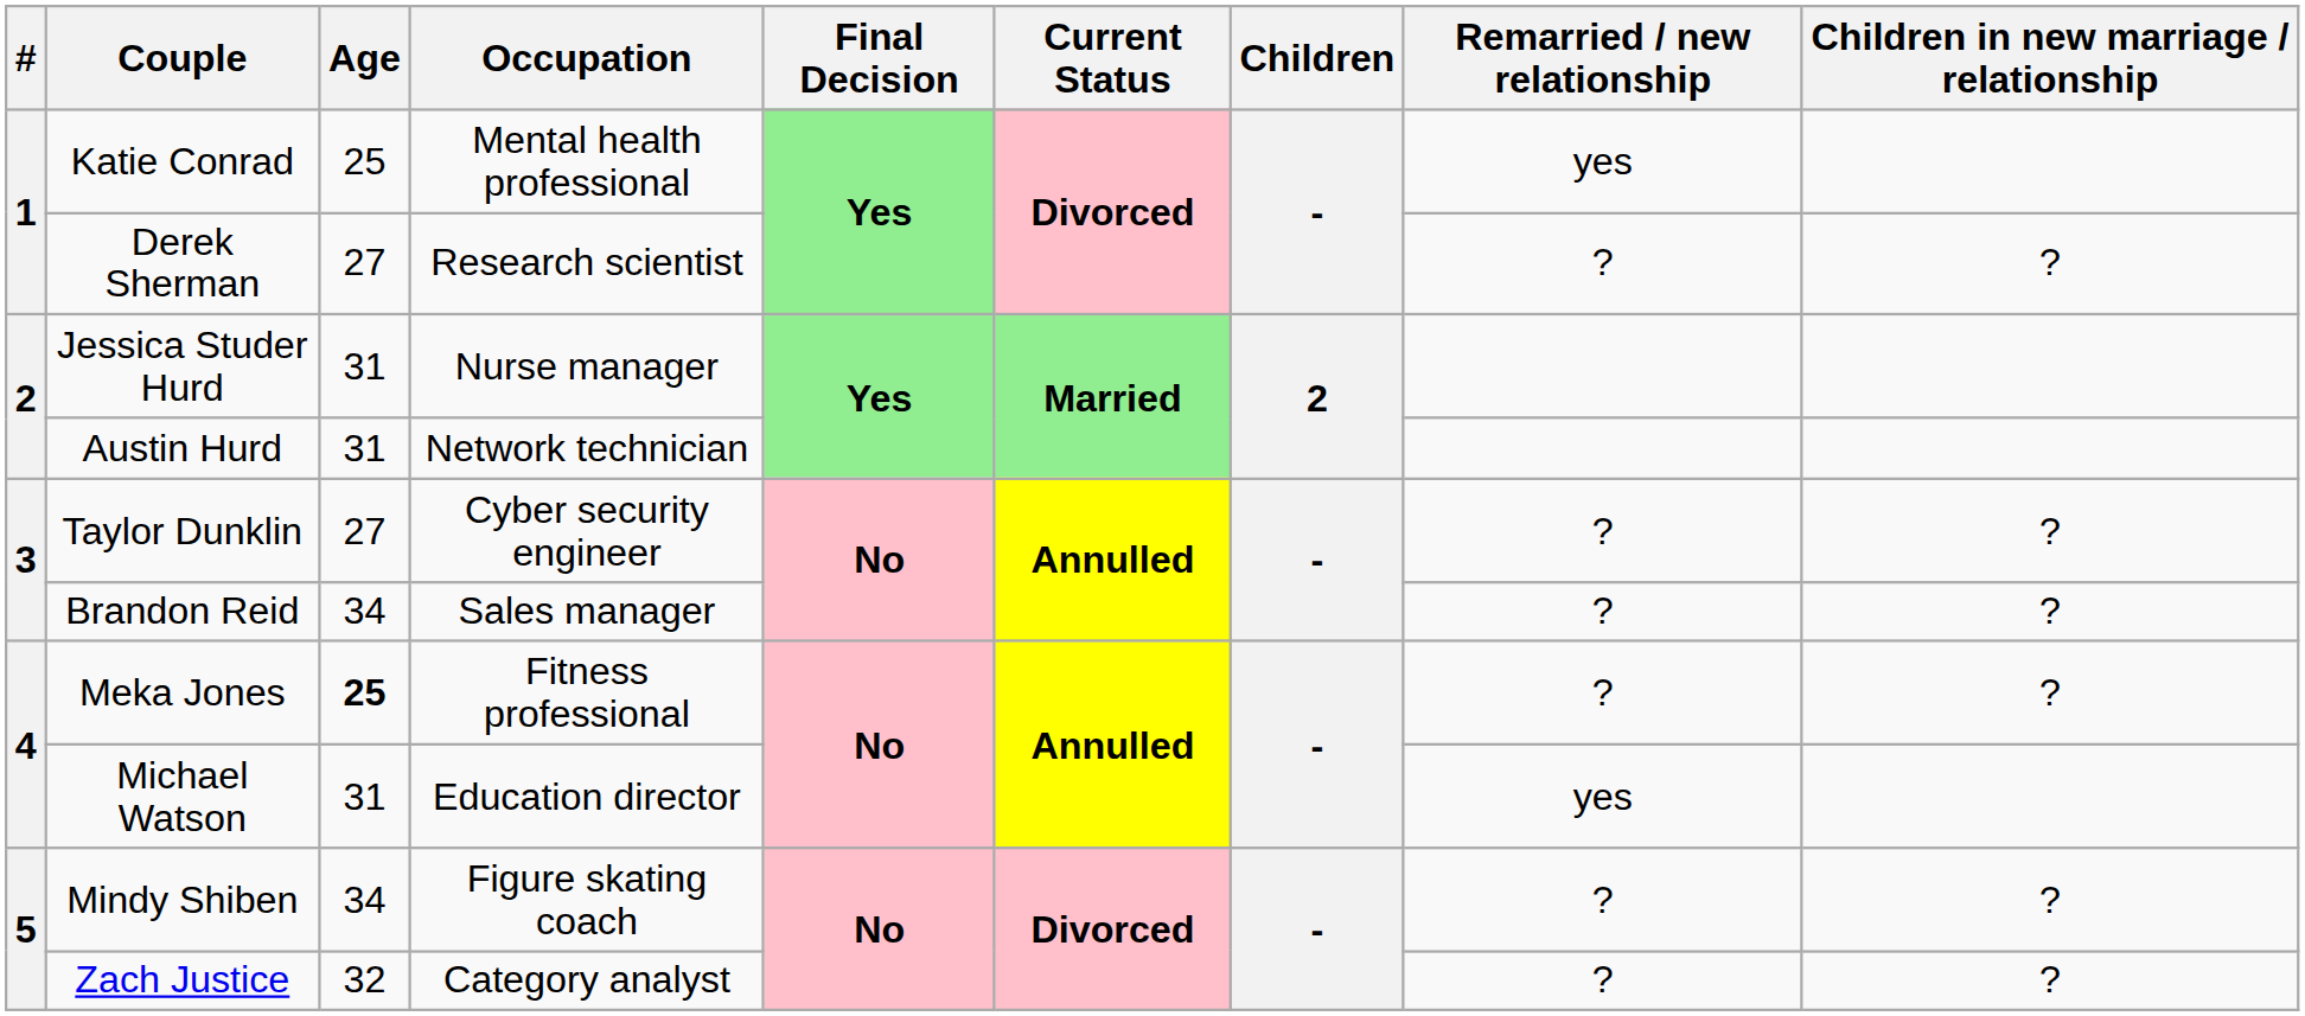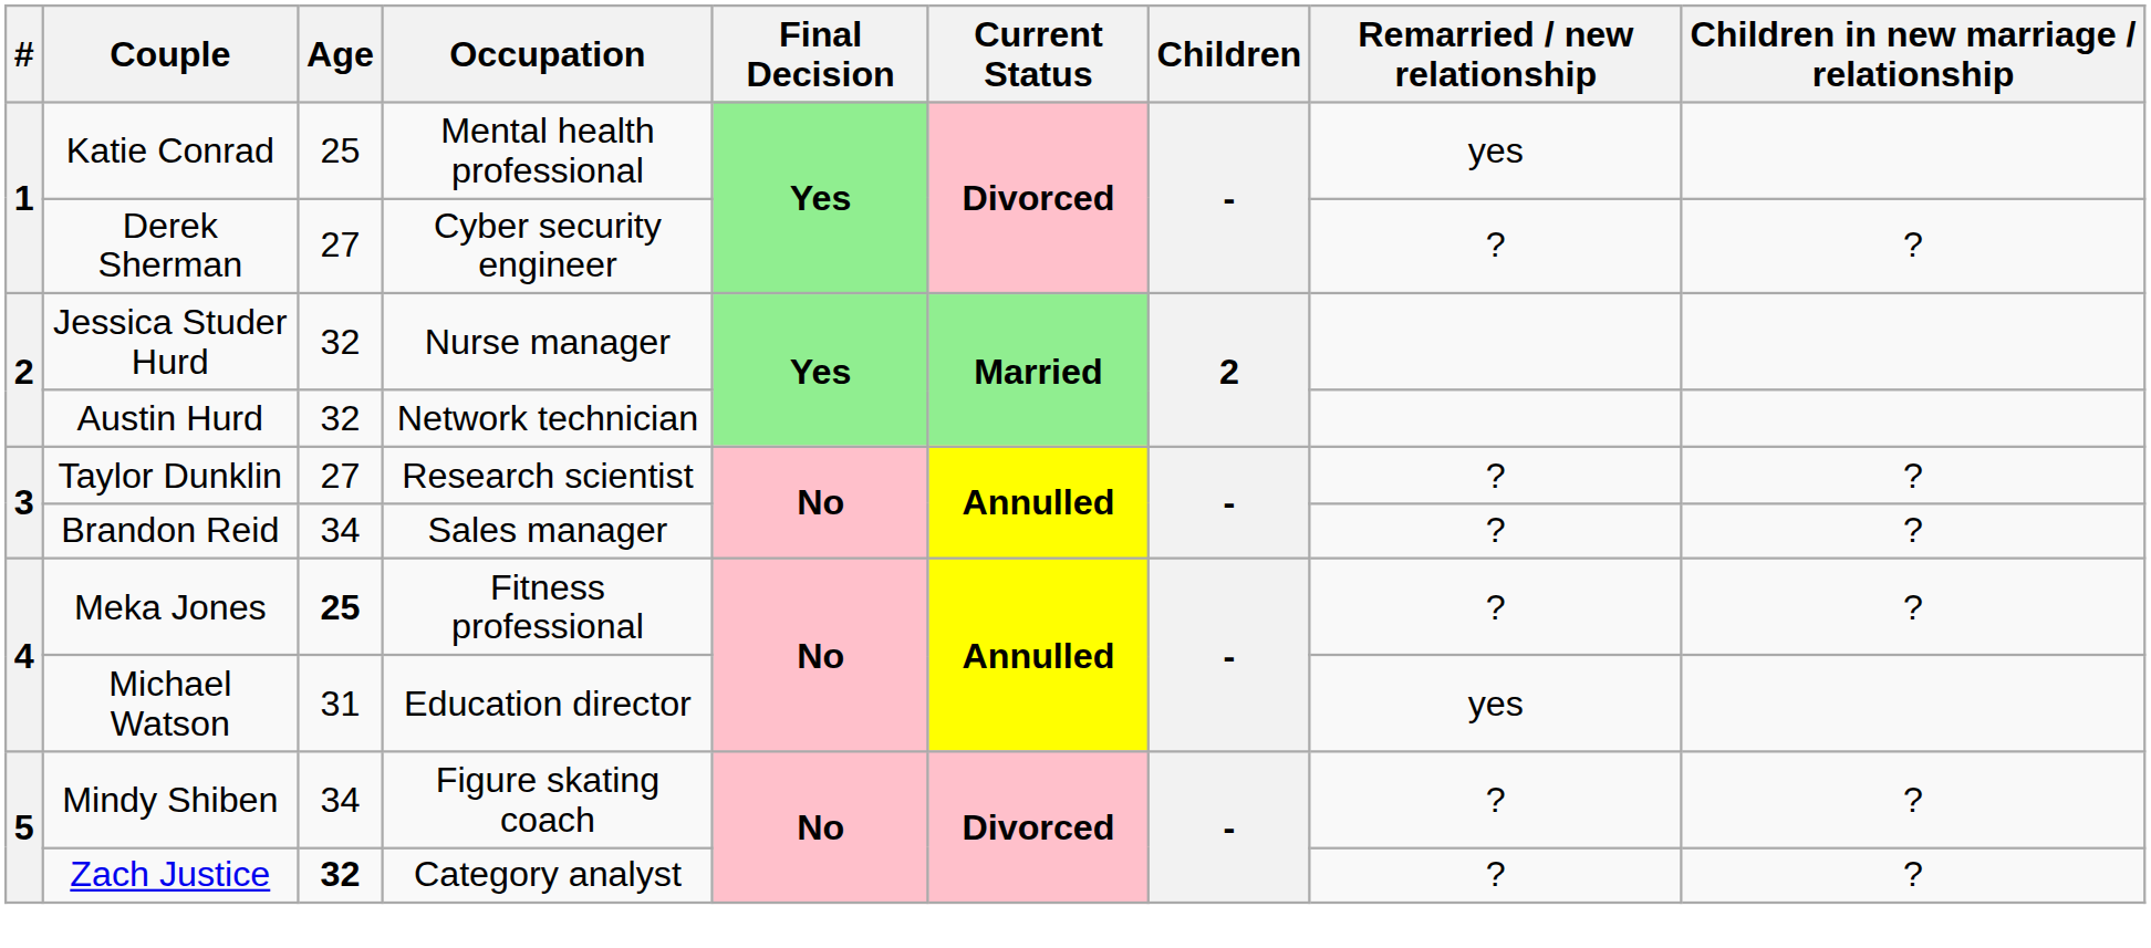 <table class="wikitable plainrowheaders" style="text-align:center; font-size:90%; width:60em;">
 <tr>
 <th>#</th>
 <th>Couple</th>
 <th>Age</th>
 <th>Occupation</th>
 <th>Final Decision</th>
 <th>Current Status</th>
 <th>Children</th>
 <th>Remarried / new relationship</th>
 <th>Children in new marriage / relationship</th>
 </tr>
 <tr>
 <th rowspan="2">1</th>
 <td>Katie Conrad</td>
 <td>25</td>
 <td>Mental health professional</td>
 <th rowspan="2" style="background:lightgreen;">Yes</th>
 <th rowspan="2" style="background:pink;">Divorced</th>
 <th rowspan="2">-</th>
 <td>yes</td>
 <td></td>
 </tr>
 <tr>
 <td>Derek Sherman</td>
 <td>27</td>
-<td>Research scientist</td>
+<td>Cyber security engineer</td>
 <td>?</td>
 <td>?</td>
 </tr>
 <tr>
 <th rowspan="2">2</th>
 <td>Jessica Studer Hurd</td>
-<td>31</td>
+<td>32</td>
 <td>Nurse manager</td>
 <th rowspan="2" style="background:lightgreen;">Yes</th>
 <th rowspan="2" style="background:lightgreen;">Married</th>
 <th rowspan="2">2</th>
 <td></td>
 <td></td>
 </tr>
 <tr>
 <td>Austin Hurd</td>
-<td>31</td>
+<td>32</td>
 <td>Network technician</td>
 <td></td>
 <td></td>
 </tr>
 <tr>
 <th rowspan="2">3</th>
 <td>Taylor Dunklin</td>
 <td>27</td>
-<td>Cyber security engineer</td>
+<td>Research scientist</td>
 <th rowspan="2" style="background:pink;">No</th>
 <th rowspan="2" style="background:yellow;">Annulled</th>
 <th rowspan="2">-</th>
 <td>?</td>
 <td>?</td>
 </tr>
 <tr>
 <td>Brandon Reid</td>
 <td>34</td>
 <td>Sales manager</td>
 <td>?</td>
 <td>?</td>
 </tr>
 <tr>
 <th rowspan="2">4</th>
 <td>Meka Jones</td>
 <td><strong>25</strong></td>
 <td>Fitness professional</td>
 <th rowspan="2" style="background:pink;">No</th>
 <th rowspan="2" style="background:yellow;">Annulled</th>
 <th rowspan="2">-</th>
 <td>?</td>
 <td>?</td>
 </tr>
 <tr>
 <td>Michael Watson</td>
 <td>31</td>
 <td>Education director</td>
 <td>yes</td>
 <td></td>
 </tr>
 <tr>
 <th rowspan="2">5</th>
 <td>Mindy Shiben</td>
 <td>34</td>
 <td>Figure skating coach</td>
 <th rowspan="2" style="background:pink;">No</th>
 <th rowspan="2" style="background:pink;">Divorced</th>
 <th rowspan="2">-</th>
 <td>?</td>
 <td>?</td>
 </tr>
 <tr>
 <td><a href='#'>Zach Justice</a></td>
-<td>32</td>
+<td><strong>32</strong></td>
 <td>Category analyst</td>
 <td>?</td>
 <td>?</td>
 </tr>
 </table>
